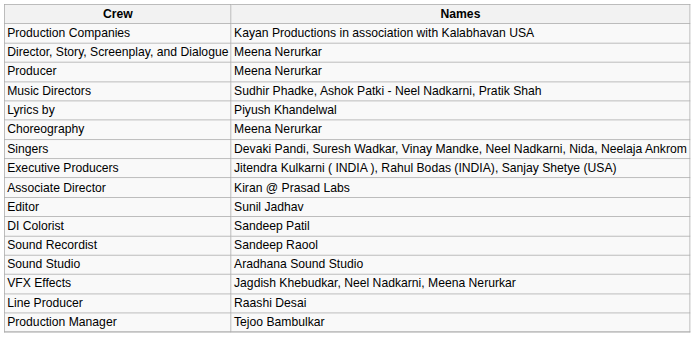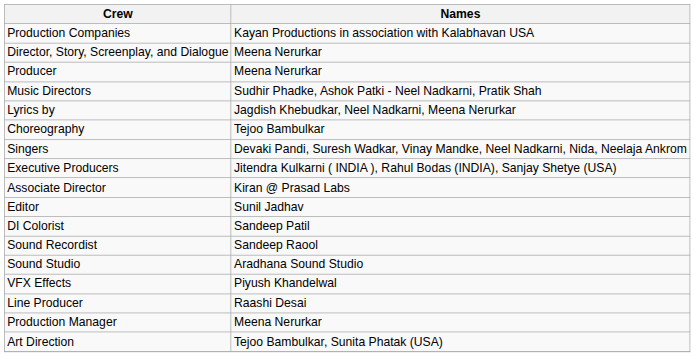 <table class="wikitable">
 <tr>
 <th>Crew</th>
 <th>Names</th>
 </tr>
 <tr>
 <td>Production Companies</td>
 <td>Kayan Productions in association with Kalabhavan USA</td>
 </tr>
 <tr>
 <td>Director, Story, Screenplay, and Dialogue</td>
 <td>Meena Nerurkar</td>
 </tr>
 <tr>
 <td>Producer</td>
 <td>Meena Nerurkar</td>
 </tr>
 <tr>
 <td>Music Directors</td>
 <td>Sudhir Phadke, Ashok Patki - Neel Nadkarni, Pratik Shah</td>
 </tr>
 <tr>
 <td>Lyrics by</td>
-<td>Piyush Khandelwal</td>
+<td>Jagdish Khebudkar, Neel Nadkarni, Meena Nerurkar</td>
 </tr>
 <tr>
 <td>Choreography</td>
-<td>Meena Nerurkar</td>
+<td>Tejoo Bambulkar</td>
 </tr>
 <tr>
 <td>Singers</td>
 <td>Devaki Pandi, Suresh Wadkar, Vinay Mandke, Neel Nadkarni, Nida, Neelaja Ankrom</td>
 </tr>
 <tr>
 <td>Executive Producers</td>
 <td>Jitendra Kulkarni ( INDIA ), Rahul Bodas (INDIA), Sanjay Shetye (USA)</td>
 </tr>
 <tr>
 <td>Associate Director</td>
 <td>Kiran @ Prasad Labs</td>
 </tr>
 <tr>
 <td>Editor</td>
 <td>Sunil Jadhav</td>
 </tr>
 <tr>
 <td>DI Colorist</td>
 <td>Sandeep Patil</td>
 </tr>
 <tr>
 <td>Sound Recordist</td>
 <td>Sandeep Raool</td>
 </tr>
 <tr>
 <td>Sound Studio</td>
 <td>Aradhana Sound Studio</td>
 </tr>
 <tr>
 <td>VFX Effects</td>
-<td>Jagdish Khebudkar, Neel Nadkarni, Meena Nerurkar</td>
+<td>Piyush Khandelwal</td>
 </tr>
 <tr>
 <td>Line Producer</td>
 <td>Raashi Desai</td>
 </tr>
 <tr>
 <td>Production Manager</td>
-<td>Tejoo Bambulkar</td>
+<td>Meena Nerurkar</td>
+</tr>
+<tr>
+<td>Art Direction</td>
+<td>Tejoo Bambulkar, Sunita Phatak (USA)</td>
 </tr>
 <tr>
 </tr>
 </table>
